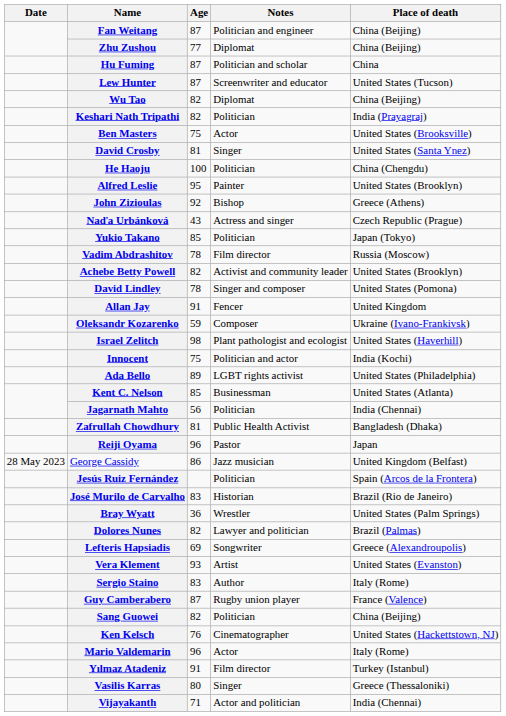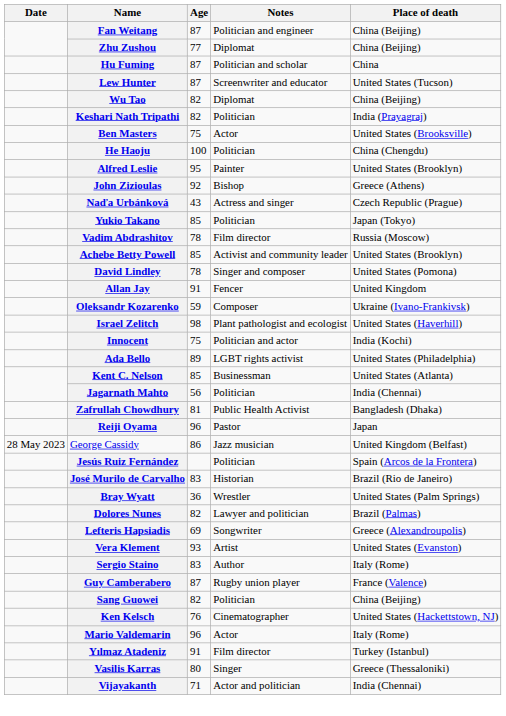 <table class="wikitable sortable plainrowheaders">
 <tr valign=bottom>
 <th scope="col">Date</th>
 <th scope="col">Name</th>
 <th scope="col">Age</th>
 <th scope="col">Notes</th>
 <th scope="col">Place of death</th>
 </tr>
 <tr id="January 2023">
 <td rowspan="2"></td>
 <th scope="row"><a href='#'>Fan Weitang</a></th>
 <td>87</td>
 <td>Politician and engineer</td>
 <td>China (Beijing)</td>
 </tr>
 <tr>
 <th scope="row"><a href='#'>Zhu Zushou</a></th>
 <td>77</td>
 <td>Diplomat</td>
 <td>China (Beijing)</td>
 </tr>
 <tr>
 <td></td>
 <th scope="row"><a href='#'>Hu Fuming</a></th>
 <td>87</td>
 <td>Politician and scholar</td>
 <td>China</td>
 </tr>
 <tr>
 <td></td>
 <th scope="row"><a href='#'>Lew Hunter</a></th>
 <td>87</td>
 <td>Screenwriter and educator</td>
 <td>United States (Tucson)</td>
 </tr>
 <tr>
 <td></td>
 <th scope="row"><a href='#'>Wu Tao</a></th>
 <td>82</td>
 <td>Diplomat</td>
 <td>China (Beijing)</td>
 </tr>
 <tr>
 <td></td>
 <th scope="row"><a href='#'>Keshari Nath Tripathi</a></th>
 <td>82</td>
 <td>Politician</td>
 <td>India (<a href='#'>Prayagraj</a>)</td>
 </tr>
 <tr>
 <td></td>
 <th scope="row"><a href='#'>Ben Masters</a></th>
 <td>75</td>
 <td>Actor</td>
 <td>United States (<a href='#'>Brooksville</a>)</td>
 </tr>
 <tr>
 <td></td>
-<th scope="row"><a href='#'>David Crosby</a></th>
-<td>81</td>
-<td>Singer</td>
-<td>United States (<a href='#'>Santa Ynez</a>)</td>
-</tr>
-<tr>
-<td></td>
 <th scope="row"><a href='#'>He Haoju</a></th>
 <td>100</td>
 <td>Politician</td>
 <td>China (Chengdu)</td>
 </tr>
 <tr>
 <td></td>
 <th scope="row"><a href='#'>Alfred Leslie</a></th>
 <td>95</td>
 <td>Painter</td>
 <td>United States (Brooklyn)</td>
 </tr>
 <tr id="February 2023">
 <td></td>
 <th scope="row"><a href='#'>John Zizioulas</a></th>
 <td>92</td>
 <td>Bishop</td>
 <td>Greece (Athens)</td>
 </tr>
 <tr>
 <td></td>
 <th scope="row"><a href='#'>Naďa Urbánková</a></th>
 <td>43</td>
 <td>Actress and singer</td>
 <td>Czech Republic (Prague)</td>
 </tr>
 <tr>
 <td></td>
 <th scope="row"><a href='#'>Yukio Takano</a></th>
 <td>85</td>
 <td>Politician</td>
 <td>Japan (Tokyo)</td>
 </tr>
 <tr>
 <td></td>
 <th scope="row"><a href='#'>Vadim Abdrashitov</a></th>
 <td>78</td>
 <td>Film director</td>
 <td>Russia (Moscow)</td>
 </tr>
 <tr>
 <td></td>
 <th scope="row"><a href='#'>Achebe Betty Powell</a></th>
-<td>82</td>
+<td>85</td>
 <td>Activist and community leader</td>
 <td>United States (Brooklyn)</td>
 </tr>
 <tr id="March 2023">
 <td></td>
 <th scope="row"><a href='#'>David Lindley</a></th>
 <td>78</td>
 <td>Singer and composer</td>
 <td>United States (Pomona)</td>
 </tr>
 <tr>
 <td></td>
 <th scope="row"><a href='#'>Allan Jay</a></th>
 <td>91</td>
 <td>Fencer</td>
 <td>United Kingdom</td>
 </tr>
 <tr>
 <td></td>
 <th scope="row"><a href='#'>Oleksandr Kozarenko</a></th>
 <td>59</td>
 <td>Composer</td>
 <td>Ukraine (<a href='#'>Ivano-Frankivsk</a>)</td>
 </tr>
 <tr>
 <td></td>
 <th scope="row"><a href='#'>Israel Zelitch</a></th>
 <td>98</td>
 <td>Plant pathologist and ecologist</td>
 <td>United States (<a href='#'>Haverhill</a>)</td>
 </tr>
 <tr>
 <td></td>
 <th scope="row"><a href='#'>Innocent</a></th>
 <td>75</td>
 <td>Politician and actor</td>
 <td>India (Kochi)</td>
 </tr>
 <tr>
 <td></td>
 <th scope="row"><a href='#'>Ada Bello</a></th>
 <td>89</td>
 <td>LGBT rights activist</td>
 <td>United States (Philadelphia)</td>
 </tr>
 <tr id="April 2023">
 <td rowspan="2"></td>
 <th scope="row"><a href='#'>Kent C. Nelson</a></th>
 <td>85</td>
 <td>Businessman</td>
 <td>United States (Atlanta)</td>
 </tr>
 <tr>
 <th scope="row"><a href='#'>Jagarnath Mahto</a></th>
 <td>56</td>
 <td>Politician</td>
 <td>India (Chennai)</td>
 </tr>
 <tr>
 <td></td>
 <th scope="row"><a href='#'>Zafrullah Chowdhury</a></th>
 <td>81</td>
 <td>Public Health Activist</td>
 <td>Bangladesh (Dhaka)</td>
 </tr>
 <tr id="May 2023">
 <td></td>
 <th scope="row"><a href='#'>Reiji Oyama</a></th>
 <td>96</td>
 <td>Pastor</td>
 <td>Japan</td>
 </tr>
 <tr>
 <td>28 May 2023</td>
 <td><a href='#'>George Cassidy</a></td>
 <td>86</td>
 <td>Jazz musician</td>
 <td>United Kingdom (Belfast)</td>
 </tr>
 <tr id="June 2023">
 <td></td>
 <th scope="row"><a href='#'>Jesús Ruiz Fernández</a></th>
 <td></td>
 <td>Politician</td>
 <td>Spain (<a href='#'>Arcos de la Frontera</a>)</td>
 </tr>
 <tr id="August 2023">
 <td></td>
 <th scope="row"><a href='#'>José Murilo de Carvalho</a></th>
 <td>83</td>
 <td>Historian</td>
 <td>Brazil (Rio de Janeiro)</td>
 </tr>
 <tr>
 <td></td>
 <th scope="row"><a href='#'>Bray Wyatt</a></th>
 <td>36</td>
 <td>Wrestler</td>
 <td>United States (Palm Springs)</td>
 </tr>
 <tr id="September 2023">
 <td></td>
 <th scope="row"><a href='#'>Dolores Nunes</a></th>
 <td>82</td>
 <td>Lawyer and politician</td>
 <td>Brazil (<a href='#'>Palmas</a>)</td>
 </tr>
 <tr id="October 2023">
 <td></td>
 <th scope="row"><a href='#'>Lefteris Hapsiadis</a></th>
 <td>69</td>
 <td>Songwriter</td>
 <td>Greece (<a href='#'>Alexandroupolis</a>)</td>
 </tr>
 <tr>
 <td></td>
 <th scope="row"><a href='#'>Vera Klement</a></th>
 <td>93</td>
 <td>Artist</td>
 <td>United States (<a href='#'>Evanston</a>)</td>
 </tr>
 <tr>
 <td></td>
 <th scope="row"><a href='#'>Sergio Staino</a></th>
 <td>83</td>
 <td>Author</td>
 <td>Italy (Rome)</td>
 </tr>
 <tr>
 <td></td>
 <th scope="row"><a href='#'>Guy Camberabero</a></th>
 <td>87</td>
 <td>Rugby union player</td>
 <td>France (<a href='#'>Valence</a>)</td>
 </tr>
 <tr id="December 2023">
 <td></td>
 <th scope="row"><a href='#'>Sang Guowei</a></th>
 <td>82</td>
 <td>Politician</td>
 <td>China (Beijing)</td>
 </tr>
 <tr>
 <td></td>
 <th scope="row"><a href='#'>Ken Kelsch</a></th>
 <td>76</td>
 <td>Cinematographer</td>
 <td>United States (<a href='#'>Hackettstown, NJ</a>)</td>
 </tr>
 <tr>
 <td></td>
 <th scope="row"><a href='#'>Mario Valdemarin</a></th>
 <td>96</td>
 <td>Actor</td>
 <td>Italy (Rome)</td>
 </tr>
 <tr>
 <td></td>
 <th scope="row"><a href='#'>Yılmaz Atadeniz</a></th>
 <td>91</td>
 <td>Film director</td>
 <td>Turkey (Istanbul)</td>
 </tr>
 <tr>
 <td></td>
 <th scope="row"><a href='#'>Vasilis Karras</a></th>
 <td>80</td>
 <td>Singer</td>
 <td>Greece (Thessaloniki)</td>
 </tr>
 <tr>
 <td></td>
 <th scope="row"><a href='#'>Vijayakanth</a></th>
 <td>71</td>
 <td>Actor and politician</td>
 <td>India (Chennai)</td>
 </tr>
 </table>
